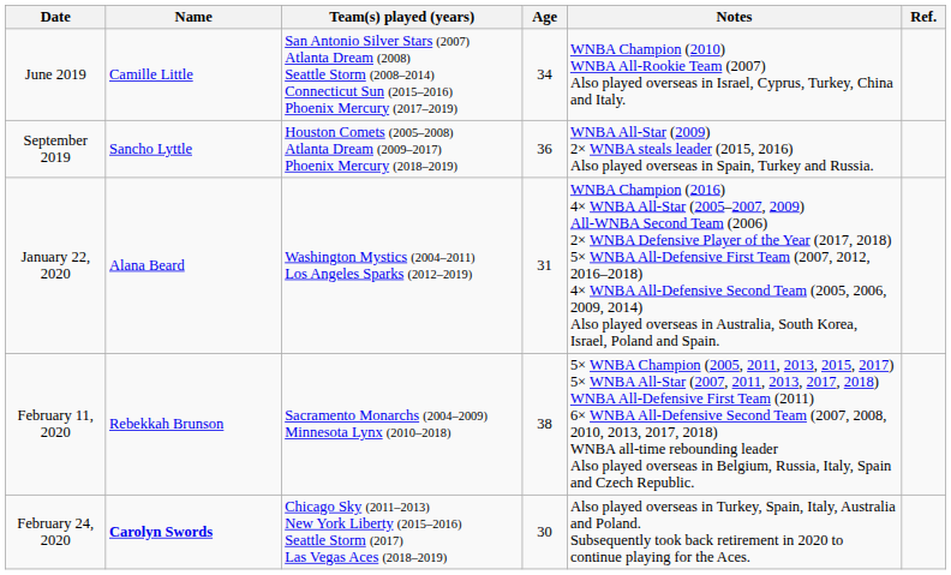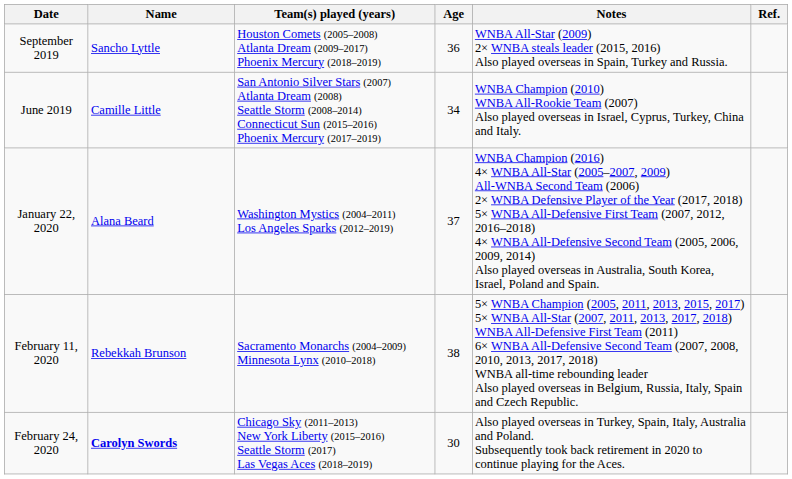 <table class="wikitable">
 <tr>
 <th style="width:100px">Date</th>
 <th style="width:180px">Name</th>
 <th style="width:250px">Team(s) played (years)</th>
 <th style="width:40px">Age</th>
 <th style="width:350px">Notes</th>
 <th style="width:40px">Ref.</th>
 </tr>
 <tr>
+<td align=center>September 2019</td>
+<td> <a href='#'>Sancho Lyttle</a></td>
+<td><a href='#'>Houston Comets</a> <small>(2005–2008)</small> <br><a href='#'>Atlanta Dream</a> <small>(2009–2017)</small> <br><a href='#'>Phoenix Mercury</a> <small>(2018–2019)</small></td>
+<td align=center>36</td>
+<td><a href='#'>WNBA All-Star</a> (<a href='#'>2009</a>) <br> 2× <a href='#'>WNBA steals leader</a> (2015, 2016) <br> Also played overseas in Spain, Turkey and Russia.</td>
+<td align=center></td>
+</tr>
+<tr>
 <td align=center>June 2019</td>
 <td> <a href='#'>Camille Little</a></td>
 <td><a href='#'>San Antonio Silver Stars</a> <small>(2007)</small> <br><a href='#'>Atlanta Dream</a> <small>(2008)</small> <br><a href='#'>Seattle Storm</a> <small>(2008–2014)</small> <br><a href='#'>Connecticut Sun</a> <small>(2015–2016)</small>  <br><a href='#'>Phoenix Mercury</a> <small>(2017–2019)</small></td>
 <td align=center>34</td>
 <td><a href='#'>WNBA Champion</a> (<a href='#'>2010</a>) <br> <a href='#'>WNBA All-Rookie Team</a> (2007) <br> Also played overseas in Israel, Cyprus, Turkey, China and Italy.</td>
 <td align=center></td>
 </tr>
 <tr>
-<td align=center>September 2019</td>
-<td> <a href='#'>Sancho Lyttle</a></td>
-<td><a href='#'>Houston Comets</a> <small>(2005–2008)</small> <br><a href='#'>Atlanta Dream</a> <small>(2009–2017)</small> <br><a href='#'>Phoenix Mercury</a> <small>(2018–2019)</small></td>
-<td align=center>36</td>
-<td><a href='#'>WNBA All-Star</a> (<a href='#'>2009</a>) <br> 2× <a href='#'>WNBA steals leader</a> (2015, 2016) <br> Also played overseas in Spain, Turkey and Russia.</td>
-<td align=center></td>
-</tr>
-<tr>
 <td align=center>January 22, 2020</td>
 <td> <a href='#'>Alana Beard</a></td>
 <td><a href='#'>Washington Mystics</a> <small>(2004–2011)</small> <br><a href='#'>Los Angeles Sparks</a> <small>(2012–2019)</small></td>
-<td align=center>31</td>
+<td align=center>37</td>
 <td><a href='#'>WNBA Champion</a> (<a href='#'>2016</a>) <br> 4× <a href='#'>WNBA All-Star</a> (<a href='#'>2005</a>–<a href='#'>2007</a>, <a href='#'>2009</a>) <br> <a href='#'>All-WNBA Second Team</a> (2006) <br> 2× <a href='#'>WNBA Defensive Player of the Year</a> (2017, 2018) <br> 5× <a href='#'>WNBA All-Defensive First Team</a> (2007, 2012, 2016–2018) <br> 4× <a href='#'>WNBA All-Defensive Second Team</a> (2005, 2006, 2009, 2014) <br> Also played overseas in Australia, South Korea, Israel, Poland and Spain.</td>
 <td align=center> </td>
 </tr>
 <tr>
 <td align=center>February 11, 2020</td>
 <td> <a href='#'>Rebekkah Brunson</a></td>
 <td><a href='#'>Sacramento Monarchs</a> <small>(2004–2009)</small> <br><a href='#'>Minnesota Lynx</a> <small>(2010–2018)</small></td>
 <td align=center>38</td>
 <td>5× <a href='#'>WNBA Champion</a> (<a href='#'>2005</a>, <a href='#'>2011</a>, <a href='#'>2013</a>, <a href='#'>2015</a>, <a href='#'>2017</a>) <br> 5× <a href='#'>WNBA All-Star</a> (<a href='#'>2007</a>, <a href='#'>2011</a>, <a href='#'>2013</a>, <a href='#'>2017</a>, <a href='#'>2018</a>) <br> <a href='#'>WNBA All-Defensive First Team</a> (2011) <br> 6× <a href='#'>WNBA All-Defensive Second Team</a> (2007, 2008, 2010, 2013, 2017, 2018) <br> WNBA all-time rebounding leader <br> Also played overseas in Belgium, Russia, Italy, Spain and Czech Republic.</td>
 <td align=center> </td>
 </tr>
 <tr>
 <td align=center>February 24, 2020</td>
 <td><strong> <a href='#'>Carolyn Swords</a></strong></td>
 <td><a href='#'>Chicago Sky</a> <small>(2011–2013)</small> <br><a href='#'>New York Liberty</a> <small>(2015–2016)</small> <br><a href='#'>Seattle Storm</a> <small>(2017)</small> <br><a href='#'>Las Vegas Aces</a> <small>(2018–2019)</small></td>
 <td align=center>30</td>
 <td>Also played overseas in Turkey, Spain, Italy, Australia and Poland.<br>Subsequently took back retirement in 2020 to continue playing for the Aces.</td>
 <td align=center></td>
 </tr>
 </table>
